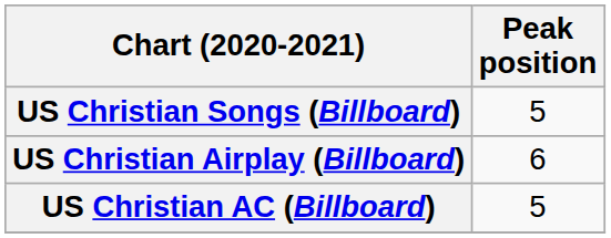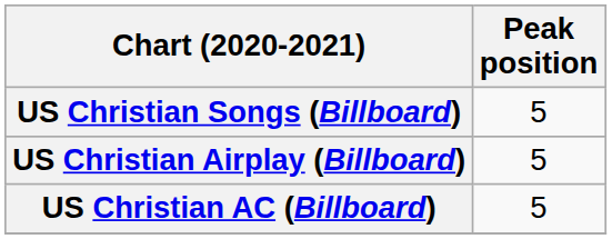 <table class="wikitable sortable plainrowheaders" style="text-align:center">
 <tr>
 <th scope="col">Chart (2020-2021)</th>
 <th scope="col">Peak<br> position</th>
 </tr>
 <tr>
 <th scope="row">US <a href='#'>Christian Songs</a> (<a href='#'><em>Billboard</em></a>)</th>
 <td>5</td>
 </tr>
 <tr>
 <th scope="row">US <a href='#'>Christian Airplay</a> (<a href='#'><em>Billboard</em></a>)</th>
-<td>6</td>
+<td>5</td>
 </tr>
 <tr>
 <th scope="row">US <a href='#'>Christian AC</a> (<em><a href='#'>Billboard</a></em>)</th>
 <td>5</td>
 </tr>
 <tr>
 </tr>
 </table>
